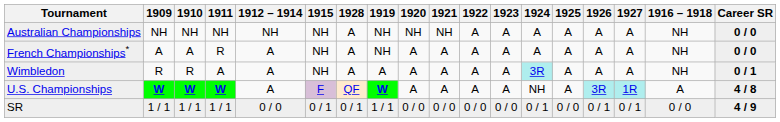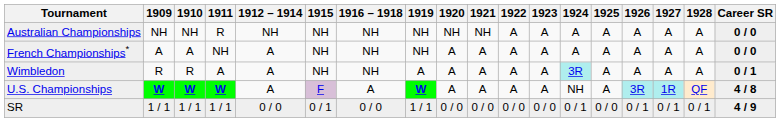 <table class="wikitable">
 <tr>
 <th>Tournament</th>
 <th>1909</th>
 <th>1910</th>
 <th>1911</th>
 <th>1912 – 1914</th>
 <th>1915</th>
-<th>1928</th>
+<th>1916 – 1918</th>
 <th>1919</th>
 <th>1920</th>
 <th>1921</th>
 <th>1922</th>
 <th>1923</th>
 <th>1924</th>
 <th>1925</th>
 <th>1926</th>
 <th>1927</th>
-<th>1916 – 1918</th>
+<th>1928</th>
 <th>Career SR</th>
 </tr>
 <tr>
 <td style="background:#EFEFEF;"><a href='#'>Australian Championships</a></td>
 <td align="center">NH</td>
 <td align="center">NH</td>
+<td align="center">R</td>
 <td align="center">NH</td>
 <td align="center">NH</td>
+<td align="center">NH</td>
+<td align="center">NH</td>
+<td align="center">NH</td>
+<td align="center">NH</td>
+<td align="center">A</td>
+<td align="center">A</td>
+<td align="center">A</td>
+<td align="center">A</td>
+<td align="center">A</td>
+<td align="center">A</td>
+<td align="center">A</td>
+<td align="center" style="background:#EFEFEF;"><strong>0 / 0</strong></td>
+</tr>
+<tr>
+<td style="background:#EFEFEF;"><a href='#'>French Championships</a><sup>*</sup></td>
+<td align="center">A</td>
+<td align="center">A</td>
 <td align="center">NH</td>
 <td align="center">A</td>
 <td align="center">NH</td>
 <td align="center">NH</td>
 <td align="center">NH</td>
 <td align="center">A</td>
 <td align="center">A</td>
 <td align="center">A</td>
 <td align="center">A</td>
 <td align="center">A</td>
 <td align="center">A</td>
-<td align="center">NH</td>
-<td align="center" style="background:#EFEFEF;"><strong>0 / 0</strong></td>
-</tr>
-<tr>
-<td style="background:#EFEFEF;"><a href='#'>French Championships</a><sup>*</sup></td>
-<td align="center">A</td>
-<td align="center">A</td>
-<td align="center">R</td>
-<td align="center">A</td>
-<td align="center">NH</td>
-<td align="center">A</td>
-<td align="center">NH</td>
 <td align="center">A</td>
 <td align="center">A</td>
 <td align="center">A</td>
-<td align="center">A</td>
-<td align="center">A</td>
-<td align="center">A</td>
-<td align="center">A</td>
-<td align="center">A</td>
-<td align="center">NH</td>
 <td align="center" style="background:#EFEFEF;"><strong>0 / 0</strong></td>
 </tr>
 <tr>
 <td style="background:#EFEFEF;"><a href='#'>Wimbledon</a></td>
 <td align="center">R</td>
 <td align="center">R</td>
 <td align="center">A</td>
 <td align="center">A</td>
 <td align="center">NH</td>
-<td align="center">A</td>
+<td align="center">NH</td>
 <td align="center">A</td>
 <td align="center">A</td>
 <td align="center">A</td>
 <td align="center">A</td>
 <td align="center">A</td>
 <td align="center" style="background:#afeeee;"><a href='#'>3R</a></td>
 <td align="center">A</td>
 <td align="center">A</td>
 <td align="center">A</td>
-<td align="center">NH</td>
+<td align="center">A</td>
 <td align="center" style="background:#EFEFEF;"><strong>0 / 1</strong></td>
 </tr>
 <tr>
 <td style="background:#EFEFEF;"><a href='#'>U.S. Championships</a></td>
 <td align="center" style="background:#00ff00;"><strong><a href='#'>W</a></strong></td>
 <td align="center" style="background:#00ff00;"><strong><a href='#'>W</a></strong></td>
 <td align="center" style="background:#00ff00;"><strong><a href='#'>W</a></strong></td>
 <td align="center">A</td>
 <td align="center" style="background:#D8BFD8;"><a href='#'>F</a></td>
-<td align="center"  style="background:#ffebcd;"><a href='#'>QF</a></td>
+<td align="center">A</td>
 <td align="center" style="background:#00ff00;"><strong><a href='#'>W</a></strong></td>
 <td align="center">A</td>
 <td align="center">A</td>
 <td align="center">A</td>
 <td align="center">A</td>
 <td align="center">NH</td>
 <td align="center">A</td>
 <td align="center" style="background:#afeeee;"><a href='#'>3R</a></td>
 <td align="center" style="background:#afeeee;"><a href='#'>1R</a></td>
-<td align="center">A</td>
+<td align="center"  style="background:#ffebcd;"><a href='#'>QF</a></td>
 <td align="center" style="background:#EFEFEF;"><strong>4 / 8</strong></td>
 </tr>
 <tr>
 <td style="background:#EFEFEF;">SR</td>
 <td align="center" style="background:#EFEFEF;">1 / 1</td>
 <td align="center" style="background:#EFEFEF;">1 / 1</td>
 <td align="center" style="background:#EFEFEF;">1 / 1</td>
 <td align="center" style="background:#EFEFEF;">0 / 0</td>
 <td align="center" style="background:#EFEFEF;">0 / 1</td>
-<td align="center" style="background:#EFEFEF;">0 / 1</td>
+<td align="center" style="background:#EFEFEF;">0 / 0</td>
 <td align="center" style="background:#EFEFEF;">1 / 1</td>
 <td align="center" style="background:#EFEFEF;">0 / 0</td>
 <td align="center" style="background:#EFEFEF;">0 / 0</td>
 <td align="center" style="background:#EFEFEF;">0 / 0</td>
 <td align="center" style="background:#EFEFEF;">0 / 0</td>
 <td align="center" style="background:#EFEFEF;">0 / 1</td>
 <td align="center" style="background:#EFEFEF;">0 / 0</td>
 <td align="center" style="background:#EFEFEF;">0 / 1</td>
 <td align="center" style="background:#EFEFEF;">0 / 1</td>
-<td align="center" style="background:#EFEFEF;">0 / 0</td>
+<td align="center" style="background:#EFEFEF;">0 / 1</td>
 <td align="center" style="background:#EFEFEF;"><strong>4 / 9</strong></td>
 </tr>
 </table>
